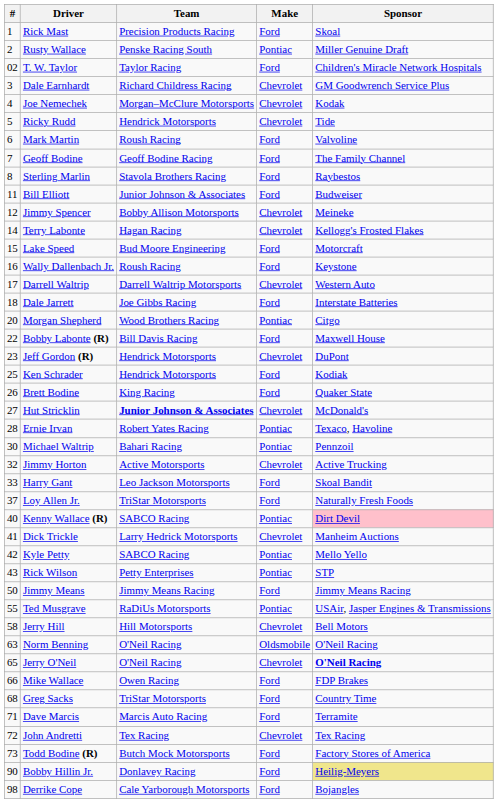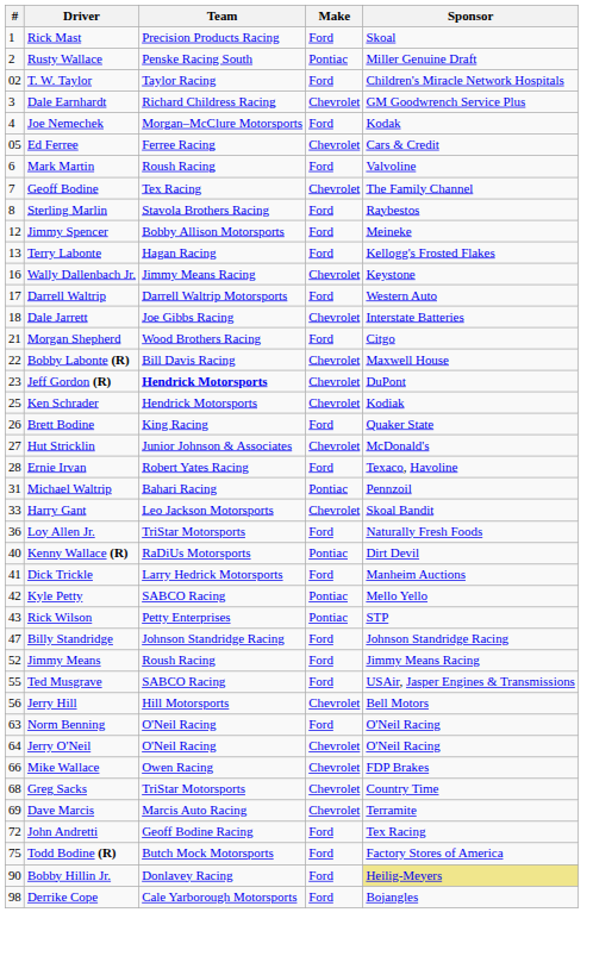 <table class="wikitable" style="font-size:95%">
 <tr>
 <th>#</th>
 <th>Driver</th>
 <th>Team</th>
 <th>Make</th>
 <th>Sponsor</th>
 </tr>
 <tr>
 <td>1</td>
 <td><a href='#'>Rick Mast</a></td>
 <td><a href='#'>Precision Products Racing</a></td>
 <td><a href='#'>Ford</a></td>
 <td><a href='#'>Skoal</a></td>
 </tr>
 <tr>
 <td>2</td>
 <td><a href='#'>Rusty Wallace</a></td>
 <td><a href='#'>Penske Racing South</a></td>
 <td><a href='#'>Pontiac</a></td>
 <td><a href='#'>Miller Genuine Draft</a></td>
 </tr>
 <tr>
 <td>02</td>
 <td><a href='#'>T. W. Taylor</a></td>
 <td><a href='#'>Taylor Racing</a></td>
 <td><a href='#'>Ford</a></td>
 <td><a href='#'>Children's Miracle Network Hospitals</a></td>
 </tr>
 <tr>
 <td>3</td>
 <td><a href='#'>Dale Earnhardt</a></td>
 <td><a href='#'>Richard Childress Racing</a></td>
 <td><a href='#'>Chevrolet</a></td>
 <td><a href='#'>GM Goodwrench Service Plus</a></td>
 </tr>
 <tr>
 <td>4</td>
 <td><a href='#'>Joe Nemechek</a></td>
 <td><a href='#'>Morgan–McClure Motorsports</a></td>
-<td><a href='#'>Chevrolet</a></td>
+<td><a href='#'>Ford</a></td>
 <td><a href='#'>Kodak</a></td>
 </tr>
 <tr>
-<td>5</td>
-<td><a href='#'>Ricky Rudd</a></td>
-<td><a href='#'>Hendrick Motorsports</a></td>
+<td>05</td>
+<td><a href='#'>Ed Ferree</a></td>
+<td><a href='#'>Ferree Racing</a></td>
 <td><a href='#'>Chevrolet</a></td>
-<td><a href='#'>Tide</a></td>
+<td><a href='#'>Cars & Credit</a></td>
 </tr>
 <tr>
 <td>6</td>
 <td><a href='#'>Mark Martin</a></td>
 <td><a href='#'>Roush Racing</a></td>
 <td><a href='#'>Ford</a></td>
 <td><a href='#'>Valvoline</a></td>
 </tr>
 <tr>
 <td>7</td>
 <td><a href='#'>Geoff Bodine</a></td>
-<td><a href='#'>Geoff Bodine Racing</a></td>
-<td><a href='#'>Ford</a></td>
+<td><a href='#'>Tex Racing</a></td>
+<td><a href='#'>Chevrolet</a></td>
 <td><a href='#'>The Family Channel</a></td>
 </tr>
 <tr>
 <td>8</td>
 <td><a href='#'>Sterling Marlin</a></td>
 <td><a href='#'>Stavola Brothers Racing</a></td>
 <td><a href='#'>Ford</a></td>
 <td><a href='#'>Raybestos</a></td>
 </tr>
 <tr>
-<td>11</td>
-<td><a href='#'>Bill Elliott</a></td>
-<td><a href='#'>Junior Johnson & Associates</a></td>
-<td><a href='#'>Ford</a></td>
-<td><a href='#'>Budweiser</a></td>
-</tr>
-<tr>
 <td>12</td>
 <td><a href='#'>Jimmy Spencer</a></td>
 <td><a href='#'>Bobby Allison Motorsports</a></td>
-<td><a href='#'>Chevrolet</a></td>
+<td><a href='#'>Ford</a></td>
 <td><a href='#'>Meineke</a></td>
 </tr>
 <tr>
-<td>14</td>
+<td>13</td>
 <td><a href='#'>Terry Labonte</a></td>
 <td><a href='#'>Hagan Racing</a></td>
-<td><a href='#'>Chevrolet</a></td>
+<td><a href='#'>Ford</a></td>
 <td><a href='#'>Kellogg's Frosted Flakes</a></td>
-</tr>
-<tr>
-<td>15</td>
-<td><a href='#'>Lake Speed</a></td>
-<td><a href='#'>Bud Moore Engineering</a></td>
-<td><a href='#'>Ford</a></td>
-<td><a href='#'>Motorcraft</a></td>
 </tr>
 <tr>
 <td>16</td>
 <td><a href='#'>Wally Dallenbach Jr.</a></td>
-<td><a href='#'>Roush Racing</a></td>
-<td><a href='#'>Ford</a></td>
+<td><a href='#'>Jimmy Means Racing</a></td>
+<td><a href='#'>Chevrolet</a></td>
 <td><a href='#'>Keystone</a></td>
 </tr>
 <tr>
 <td>17</td>
 <td><a href='#'>Darrell Waltrip</a></td>
 <td><a href='#'>Darrell Waltrip Motorsports</a></td>
-<td><a href='#'>Chevrolet</a></td>
+<td><a href='#'>Ford</a></td>
 <td><a href='#'>Western Auto</a></td>
 </tr>
 <tr>
 <td>18</td>
 <td><a href='#'>Dale Jarrett</a></td>
 <td><a href='#'>Joe Gibbs Racing</a></td>
-<td><a href='#'>Ford</a></td>
+<td><a href='#'>Chevrolet</a></td>
 <td><a href='#'>Interstate Batteries</a></td>
 </tr>
 <tr>
-<td>20</td>
+<td>21</td>
 <td><a href='#'>Morgan Shepherd</a></td>
 <td><a href='#'>Wood Brothers Racing</a></td>
-<td><a href='#'>Pontiac</a></td>
+<td><a href='#'>Ford</a></td>
 <td><a href='#'>Citgo</a></td>
 </tr>
 <tr>
 <td>22</td>
 <td><a href='#'>Bobby Labonte</a> <strong>(R)</strong></td>
 <td><a href='#'>Bill Davis Racing</a></td>
-<td><a href='#'>Ford</a></td>
+<td><a href='#'>Chevrolet</a></td>
 <td><a href='#'>Maxwell House</a></td>
 </tr>
 <tr>
 <td>23</td>
 <td><a href='#'>Jeff Gordon</a> <strong>(R)</strong></td>
-<td><a href='#'>Hendrick Motorsports</a></td>
+<td><strong><a href='#'>Hendrick Motorsports</a></strong></td>
 <td><a href='#'>Chevrolet</a></td>
 <td><a href='#'>DuPont</a></td>
 </tr>
 <tr>
 <td>25</td>
 <td><a href='#'>Ken Schrader</a></td>
 <td><a href='#'>Hendrick Motorsports</a></td>
-<td><a href='#'>Ford</a></td>
+<td><a href='#'>Chevrolet</a></td>
 <td><a href='#'>Kodiak</a></td>
 </tr>
 <tr>
 <td>26</td>
 <td><a href='#'>Brett Bodine</a></td>
 <td><a href='#'>King Racing</a></td>
 <td><a href='#'>Ford</a></td>
 <td><a href='#'>Quaker State</a></td>
 </tr>
 <tr>
 <td>27</td>
 <td><a href='#'>Hut Stricklin</a></td>
-<td><strong><a href='#'>Junior Johnson & Associates</a></strong></td>
+<td><a href='#'>Junior Johnson & Associates</a></td>
 <td><a href='#'>Chevrolet</a></td>
 <td><a href='#'>McDonald's</a></td>
 </tr>
 <tr>
 <td>28</td>
 <td><a href='#'>Ernie Irvan</a></td>
 <td><a href='#'>Robert Yates Racing</a></td>
-<td><a href='#'>Pontiac</a></td>
+<td><a href='#'>Ford</a></td>
 <td><a href='#'>Texaco</a>, <a href='#'>Havoline</a></td>
 </tr>
 <tr>
-<td>30</td>
+<td>31</td>
 <td><a href='#'>Michael Waltrip</a></td>
 <td><a href='#'>Bahari Racing</a></td>
 <td><a href='#'>Pontiac</a></td>
 <td><a href='#'>Pennzoil</a></td>
 </tr>
 <tr>
-<td>32</td>
-<td><a href='#'>Jimmy Horton</a></td>
-<td><a href='#'>Active Motorsports</a></td>
-<td><a href='#'>Chevrolet</a></td>
-<td><a href='#'>Active Trucking</a></td>
-</tr>
-<tr>
 <td>33</td>
 <td><a href='#'>Harry Gant</a></td>
 <td><a href='#'>Leo Jackson Motorsports</a></td>
-<td><a href='#'>Ford</a></td>
+<td><a href='#'>Chevrolet</a></td>
 <td><a href='#'>Skoal Bandit</a></td>
 </tr>
 <tr>
-<td>37</td>
+<td>36</td>
 <td><a href='#'>Loy Allen Jr.</a></td>
 <td><a href='#'>TriStar Motorsports</a></td>
 <td><a href='#'>Ford</a></td>
 <td><a href='#'>Naturally Fresh Foods</a></td>
 </tr>
 <tr>
 <td>40</td>
 <td><a href='#'>Kenny Wallace</a> <strong>(R)</strong></td>
-<td><a href='#'>SABCO Racing</a></td>
+<td><a href='#'>RaDiUs Motorsports</a></td>
 <td><a href='#'>Pontiac</a></td>
-<td style="background: pink;"><a href='#'>Dirt Devil</a></td>
+<td><a href='#'>Dirt Devil</a></td>
 </tr>
 <tr>
 <td>41</td>
 <td><a href='#'>Dick Trickle</a></td>
 <td><a href='#'>Larry Hedrick Motorsports</a></td>
-<td><a href='#'>Chevrolet</a></td>
+<td><a href='#'>Ford</a></td>
 <td><a href='#'>Manheim Auctions</a></td>
 </tr>
 <tr>
 <td>42</td>
 <td><a href='#'>Kyle Petty</a></td>
 <td><a href='#'>SABCO Racing</a></td>
 <td><a href='#'>Pontiac</a></td>
 <td><a href='#'>Mello Yello</a></td>
 </tr>
 <tr>
 <td>43</td>
 <td><a href='#'>Rick Wilson</a></td>
 <td><a href='#'>Petty Enterprises</a></td>
 <td><a href='#'>Pontiac</a></td>
 <td><a href='#'>STP</a></td>
 </tr>
 <tr>
-<td>50</td>
+<td>47</td>
+<td><a href='#'>Billy Standridge</a></td>
+<td><a href='#'>Johnson Standridge Racing</a></td>
+<td><a href='#'>Ford</a></td>
+<td><a href='#'>Johnson Standridge Racing</a></td>
+</tr>
+<tr>
+<td>52</td>
 <td><a href='#'>Jimmy Means</a></td>
-<td><a href='#'>Jimmy Means Racing</a></td>
+<td><a href='#'>Roush Racing</a></td>
 <td><a href='#'>Ford</a></td>
 <td><a href='#'>Jimmy Means Racing</a></td>
 </tr>
 <tr>
 <td>55</td>
 <td><a href='#'>Ted Musgrave</a></td>
-<td><a href='#'>RaDiUs Motorsports</a></td>
-<td><a href='#'>Pontiac</a></td>
+<td><a href='#'>SABCO Racing</a></td>
+<td><a href='#'>Ford</a></td>
 <td><a href='#'>USAir</a>, <a href='#'>Jasper Engines & Transmissions</a></td>
 </tr>
 <tr>
-<td>58</td>
+<td>56</td>
 <td><a href='#'>Jerry Hill</a></td>
 <td><a href='#'>Hill Motorsports</a></td>
 <td><a href='#'>Chevrolet</a></td>
 <td><a href='#'>Bell Motors</a></td>
 </tr>
 <tr>
 <td>63</td>
 <td><a href='#'>Norm Benning</a></td>
 <td><a href='#'>O'Neil Racing</a></td>
-<td><a href='#'>Oldsmobile</a></td>
+<td><a href='#'>Ford</a></td>
 <td><a href='#'>O'Neil Racing</a></td>
 </tr>
 <tr>
-<td>65</td>
+<td>64</td>
 <td><a href='#'>Jerry O'Neil</a></td>
 <td><a href='#'>O'Neil Racing</a></td>
 <td><a href='#'>Chevrolet</a></td>
-<td><strong><a href='#'>O'Neil Racing</a></strong></td>
+<td><a href='#'>O'Neil Racing</a></td>
 </tr>
 <tr>
 <td>66</td>
 <td><a href='#'>Mike Wallace</a></td>
 <td><a href='#'>Owen Racing</a></td>
-<td><a href='#'>Ford</a></td>
+<td><a href='#'>Chevrolet</a></td>
 <td><a href='#'>FDP Brakes</a></td>
 </tr>
 <tr>
 <td>68</td>
 <td><a href='#'>Greg Sacks</a></td>
 <td><a href='#'>TriStar Motorsports</a></td>
-<td><a href='#'>Ford</a></td>
+<td><a href='#'>Chevrolet</a></td>
 <td><a href='#'>Country Time</a></td>
 </tr>
 <tr>
-<td>71</td>
+<td>69</td>
 <td><a href='#'>Dave Marcis</a></td>
 <td><a href='#'>Marcis Auto Racing</a></td>
-<td><a href='#'>Ford</a></td>
+<td><a href='#'>Chevrolet</a></td>
 <td><a href='#'>Terramite</a></td>
 </tr>
 <tr>
 <td>72</td>
 <td><a href='#'>John Andretti</a></td>
-<td><a href='#'>Tex Racing</a></td>
-<td><a href='#'>Chevrolet</a></td>
+<td><a href='#'>Geoff Bodine Racing</a></td>
+<td><a href='#'>Ford</a></td>
 <td><a href='#'>Tex Racing</a></td>
 </tr>
 <tr>
-<td>73</td>
+<td>75</td>
 <td><a href='#'>Todd Bodine</a> <strong>(R)</strong></td>
 <td><a href='#'>Butch Mock Motorsports</a></td>
 <td><a href='#'>Ford</a></td>
 <td><a href='#'>Factory Stores of America</a></td>
 </tr>
 <tr>
 <td>90</td>
 <td><a href='#'>Bobby Hillin Jr.</a></td>
 <td><a href='#'>Donlavey Racing</a></td>
 <td><a href='#'>Ford</a></td>
 <td style="background: khaki;"><a href='#'>Heilig-Meyers</a></td>
 </tr>
 <tr>
 <td>98</td>
 <td><a href='#'>Derrike Cope</a></td>
 <td><a href='#'>Cale Yarborough Motorsports</a></td>
 <td><a href='#'>Ford</a></td>
 <td><a href='#'>Bojangles</a></td>
 </tr>
 </table>
